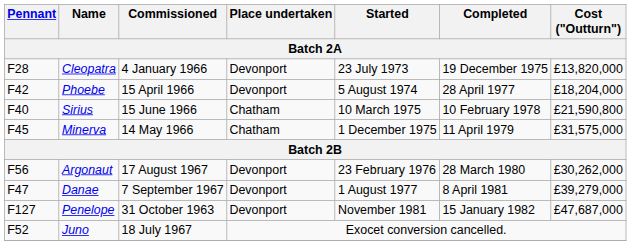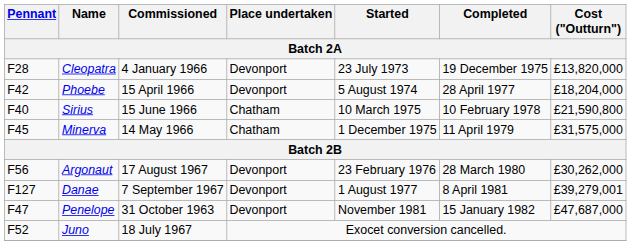 <table class="wikitable" style="font-size:97%;">
 <tr valign=top>
 <th><a href='#'>Pennant</a></th>
 <th>Name</th>
 <th>Commissioned</th>
 <th>Place undertaken</th>
 <th>Started</th>
 <th>Completed</th>
 <th>Cost <br>("Outturn")</th>
 </tr>
 <tr valign=top>
 <th align=center bgcolor=#E0E0E0 colspan=8>Batch 2A</th>
 </tr>
 <tr valign=top>
 <td>F28</td>
 <td><a href='#'><em>Cleopatra</em></a></td>
 <td>4 January 1966 </td>
 <td>Devonport </td>
 <td>23 July 1973 </td>
 <td>19 December 1975 </td>
 <td>£13,820,000 </td>
 </tr>
 <tr valign=top>
 <td>F42</td>
 <td><a href='#'><em>Phoebe</em></a></td>
 <td>15 April 1966 </td>
 <td>Devonport </td>
 <td>5 August 1974 </td>
 <td>28 April 1977 </td>
 <td>£18,204,000 </td>
 </tr>
 <tr valign=top>
 <td>F40</td>
 <td><a href='#'><em>Sirius</em></a></td>
 <td>15 June 1966 </td>
 <td>Chatham </td>
 <td>10 March 1975 </td>
 <td>10 February 1978 </td>
 <td>£21,590,800 </td>
 </tr>
 <tr valign=top>
 <td>F45</td>
 <td><a href='#'><em>Minerva</em></a></td>
 <td>14 May 1966 </td>
 <td>Chatham </td>
 <td>1 December 1975 </td>
 <td>11 April 1979 </td>
 <td>£31,575,000 </td>
 </tr>
 <tr valign=top>
 <th align=center bgcolor=#E0E0E0 colspan=8>Batch 2B</th>
 </tr>
 <tr valign=top>
 <td>F56</td>
 <td><a href='#'><em>Argonaut</em></a></td>
 <td>17 August 1967 </td>
 <td>Devonport </td>
 <td>23 February 1976 </td>
 <td>28 March 1980 </td>
 <td>£30,262,000 </td>
 </tr>
 <tr valign=top>
-<td>F47</td>
+<td>F127</td>
 <td><a href='#'><em>Danae</em></a></td>
 <td>7 September 1967 </td>
 <td>Devonport </td>
 <td>1 August 1977 </td>
 <td>8 April 1981 </td>
-<td>£39,279,000 </td>
+<td>£39,279,001 </td>
 </tr>
 <tr valign=top>
-<td>F127</td>
+<td>F47</td>
 <td><a href='#'><em>Penelope</em></a></td>
 <td>31 October 1963 </td>
 <td>Devonport </td>
 <td>November 1981 </td>
 <td>15 January 1982 </td>
 <td>£47,687,000 </td>
 </tr>
 <tr valign=top>
 <td>F52</td>
 <td><a href='#'><em>Juno</em></a></td>
 <td>18 July 1967 </td>
 <td colspan=5 align=center>Exocet conversion cancelled.</td>
 </tr>
 <tr>
 </tr>
 </table>
